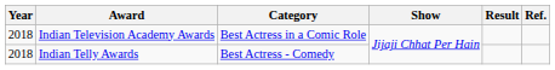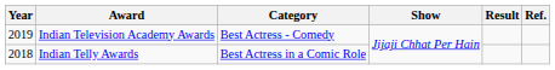 <table class="wikitable">
 <tr>
 <th>Year</th>
 <th>Award</th>
 <th>Category</th>
 <th>Show</th>
 <th>Result</th>
 <th>Ref.</th>
 </tr>
 <tr>
-<td>2018</td>
+<td>2019</td>
 <td><a href='#'>Indian Television Academy Awards</a></td>
-<td><a href='#'>Best Actress in a Comic Role</a></td>
+<td><a href='#'>Best Actress - Comedy</a></td>
 <td rowspan="2"><em><a href='#'>Jijaji Chhat Per Hain</a></em></td>
 <td></td>
 <td></td>
 </tr>
 <tr>
 <td>2018</td>
 <td><a href='#'>Indian Telly Awards</a></td>
-<td><a href='#'>Best Actress - Comedy</a></td>
+<td><a href='#'>Best Actress in a Comic Role</a></td>
 <td></td>
 <td></td>
 </tr>
 </table>
